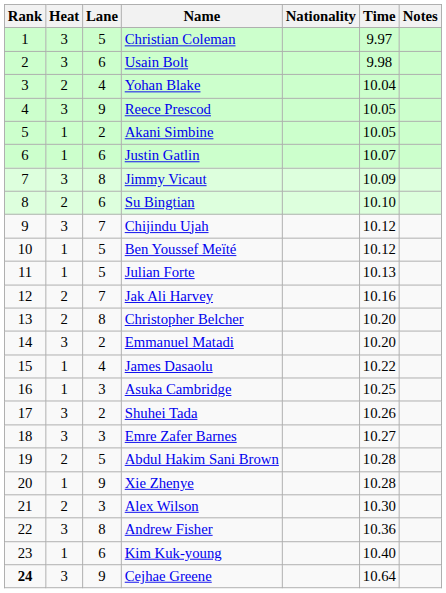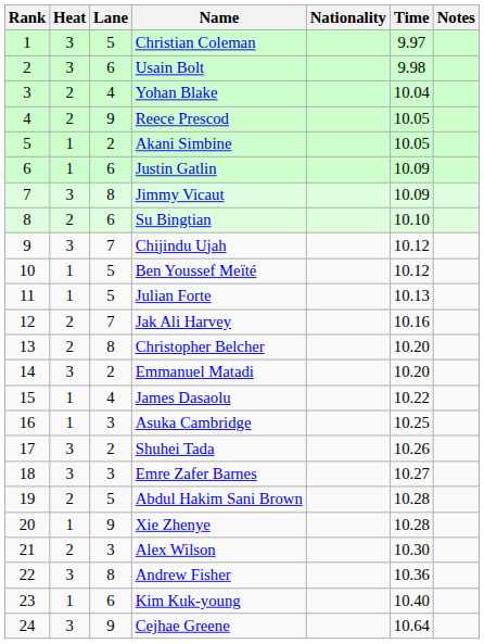 <table class="wikitable sortable" style="text-align:center">
 <tr>
 <th>Rank</th>
 <th>Heat</th>
 <th>Lane</th>
 <th>Name</th>
 <th>Nationality</th>
 <th>Time</th>
 <th>Notes</th>
 </tr>
 <tr bgcolor=ccffcc>
 <td>1</td>
 <td>3</td>
 <td>5</td>
 <td align=left><a href='#'>Christian Coleman</a></td>
 <td align=left></td>
 <td>9.97</td>
 <td></td>
 </tr>
 <tr bgcolor=ccffcc>
 <td>2</td>
 <td>3</td>
 <td>6</td>
 <td align=left><a href='#'>Usain Bolt</a></td>
 <td align=left></td>
 <td>9.98</td>
 <td></td>
 </tr>
 <tr bgcolor=ccffcc>
 <td>3</td>
 <td>2</td>
 <td>4</td>
 <td align=left><a href='#'>Yohan Blake</a></td>
 <td align=left></td>
 <td>10.04</td>
 <td></td>
 </tr>
 <tr bgcolor=ccffcc>
 <td>4</td>
-<td>3</td>
+<td>2</td>
 <td>9</td>
 <td align=left><a href='#'>Reece Prescod</a></td>
 <td align=left></td>
 <td>10.05</td>
 <td></td>
 </tr>
 <tr bgcolor=ccffcc>
 <td>5</td>
 <td>1</td>
 <td>2</td>
 <td align=left><a href='#'>Akani Simbine</a></td>
 <td align=left></td>
 <td>10.05</td>
 <td></td>
 </tr>
 <tr bgcolor=ccffcc>
 <td>6</td>
 <td>1</td>
 <td>6</td>
 <td align=left><a href='#'>Justin Gatlin</a></td>
 <td align=left></td>
-<td>10.07</td>
+<td>10.09</td>
 <td></td>
 </tr>
 <tr bgcolor=ddffdd>
 <td>7</td>
 <td>3</td>
 <td>8</td>
 <td align=left><a href='#'>Jimmy Vicaut</a></td>
 <td align=left></td>
 <td>10.09</td>
 <td></td>
 </tr>
 <tr bgcolor=ddffdd>
 <td>8</td>
 <td>2</td>
 <td>6</td>
 <td align=left><a href='#'>Su Bingtian</a></td>
 <td align=left></td>
 <td>10.10</td>
 <td></td>
 </tr>
 <tr>
 <td>9</td>
 <td>3</td>
 <td>7</td>
 <td align=left><a href='#'>Chijindu Ujah</a></td>
 <td align=left></td>
 <td>10.12</td>
 <td></td>
 </tr>
 <tr>
 <td>10</td>
 <td>1</td>
 <td>5</td>
 <td align=left><a href='#'>Ben Youssef Meïté</a></td>
 <td align=left></td>
 <td>10.12</td>
 <td></td>
 </tr>
 <tr>
 <td>11</td>
 <td>1</td>
 <td>5</td>
 <td align=left><a href='#'>Julian Forte</a></td>
 <td align=left></td>
 <td>10.13</td>
 <td></td>
 </tr>
 <tr>
 <td>12</td>
 <td>2</td>
 <td>7</td>
 <td align=left><a href='#'>Jak Ali Harvey</a></td>
 <td align=left></td>
 <td>10.16</td>
 <td></td>
 </tr>
 <tr>
 <td>13</td>
 <td>2</td>
 <td>8</td>
 <td align=left><a href='#'>Christopher Belcher</a></td>
 <td align=left></td>
 <td>10.20</td>
 <td></td>
 </tr>
 <tr>
 <td>14</td>
 <td>3</td>
 <td>2</td>
 <td align=left><a href='#'>Emmanuel Matadi</a></td>
 <td align=left></td>
 <td>10.20</td>
 <td></td>
 </tr>
 <tr>
 <td>15</td>
 <td>1</td>
 <td>4</td>
 <td align=left><a href='#'>James Dasaolu</a></td>
 <td align=left></td>
 <td>10.22</td>
 <td></td>
 </tr>
 <tr>
 <td>16</td>
 <td>1</td>
 <td>3</td>
 <td align=left><a href='#'>Asuka Cambridge</a></td>
 <td align=left></td>
 <td>10.25</td>
 <td></td>
 </tr>
 <tr>
 <td>17</td>
 <td>3</td>
 <td>2</td>
 <td align=left><a href='#'>Shuhei Tada</a></td>
 <td align=left></td>
 <td>10.26</td>
 <td></td>
 </tr>
 <tr>
 <td>18</td>
 <td>3</td>
 <td>3</td>
 <td align=left><a href='#'>Emre Zafer Barnes</a></td>
 <td align=left></td>
 <td>10.27</td>
 <td></td>
 </tr>
 <tr>
 <td>19</td>
 <td>2</td>
 <td>5</td>
 <td align=left><a href='#'>Abdul Hakim Sani Brown</a></td>
 <td align=left></td>
 <td>10.28</td>
 <td></td>
 </tr>
 <tr>
 <td>20</td>
 <td>1</td>
 <td>9</td>
 <td align=left><a href='#'>Xie Zhenye</a></td>
 <td align=left></td>
 <td>10.28</td>
 <td></td>
 </tr>
 <tr>
 <td>21</td>
 <td>2</td>
 <td>3</td>
 <td align=left><a href='#'>Alex Wilson</a></td>
 <td align=left></td>
 <td>10.30</td>
 <td></td>
 </tr>
 <tr>
 <td>22</td>
 <td>3</td>
 <td>8</td>
 <td align=left><a href='#'>Andrew Fisher</a></td>
 <td align=left></td>
 <td>10.36</td>
 <td></td>
 </tr>
 <tr>
 <td>23</td>
 <td>1</td>
 <td>6</td>
 <td align=left><a href='#'>Kim Kuk-young</a></td>
 <td align=left></td>
 <td>10.40</td>
 <td></td>
 </tr>
 <tr>
-<td><strong>24</strong></td>
+<td>24</td>
 <td>3</td>
 <td>9</td>
 <td align=left><a href='#'>Cejhae Greene</a></td>
 <td align=left></td>
 <td>10.64</td>
 <td></td>
 </tr>
 </table>
